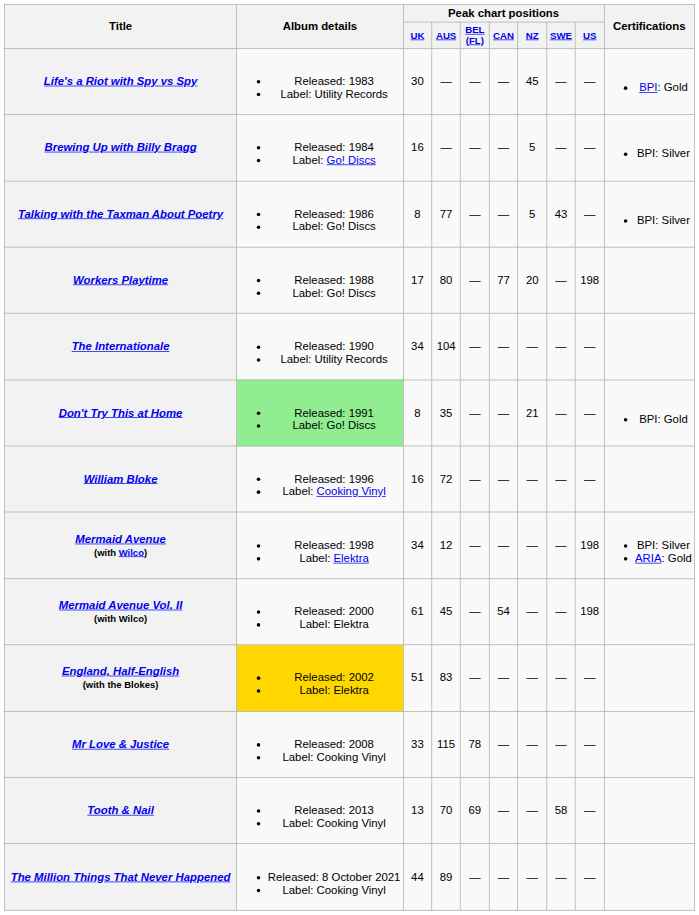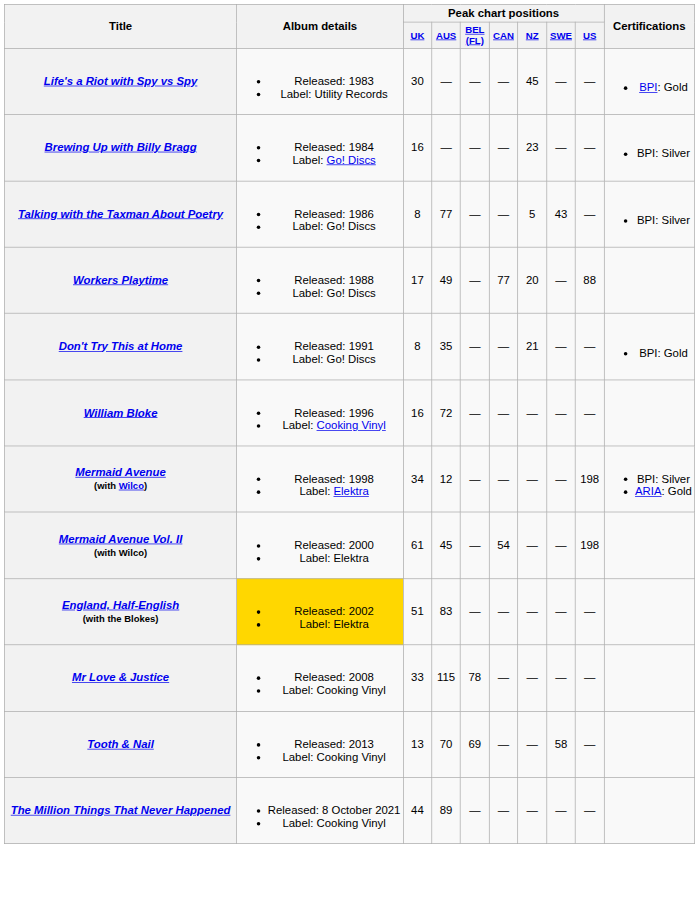 <table class="wikitable plainrowheaders" style="text-align:center">
 <tr>
 <th scope="col" rowspan="2" style="width:20em;">Title</th>
 <th scope="col" rowspan="2">Album details</th>
 <th scope="col" colspan="7">Peak chart positions</th>
 <th scope="col" rowspan="2">Certifications</th>
 </tr>
 <tr>
 <th scope="col" style="width:2.5em;font-size:85%"><a href='#'>UK</a><br></th>
 <th scope="col" style="width:2.5em;font-size:85%"><a href='#'>AUS</a><br></th>
 <th scope="col" style="width:2.5em;font-size:85%"><a href='#'>BEL<br>(FL)</a><br></th>
 <th scope="col" style="width:2.5em;font-size:85%"><a href='#'>CAN</a><br></th>
 <th scope="col" style="width:2.5em;font-size:85%"><a href='#'>NZ</a><br></th>
 <th scope="col" style="width:2.5em;font-size:85%"><a href='#'>SWE</a><br></th>
 <th scope="col" style="width:2.5em;font-size:85%"><a href='#'>US</a><br></th>
 </tr>
 <tr>
 <th scope="row"><em><a href='#'>Life's a Riot with Spy vs Spy</a></em></th>
 <td><br><ul><li>Released: 1983</li><li>Label: Utility Records</li></ul></td>
 <td>30</td>
 <td>—</td>
 <td>—</td>
 <td>—</td>
 <td>45</td>
 <td>—</td>
 <td>—</td>
 <td><br><ul><li><a href='#'>BPI</a>: Gold</li></ul></td>
 </tr>
 <tr>
 <th scope="row"><em><a href='#'>Brewing Up with Billy Bragg</a></em></th>
 <td><br><ul><li>Released: 1984</li><li>Label: <a href='#'>Go! Discs</a></li></ul></td>
 <td>16</td>
 <td>—</td>
 <td>—</td>
 <td>—</td>
-<td>5</td>
+<td>23</td>
 <td>—</td>
 <td>—</td>
 <td><br><ul><li>BPI: Silver</li></ul></td>
 </tr>
 <tr>
 <th scope="row"><em><a href='#'>Talking with the Taxman About Poetry</a></em></th>
 <td><br><ul><li>Released: 1986</li><li>Label: Go! Discs</li></ul></td>
 <td>8</td>
 <td>77</td>
 <td>—</td>
 <td>—</td>
 <td>5</td>
 <td>43</td>
 <td>—</td>
 <td><br><ul><li>BPI: Silver</li></ul></td>
 </tr>
 <tr>
 <th scope="row"><em><a href='#'>Workers Playtime</a></em></th>
 <td><br><ul><li>Released: 1988</li><li>Label: Go! Discs</li></ul></td>
 <td>17</td>
-<td>80</td>
+<td>49</td>
 <td>—</td>
 <td>77</td>
 <td>20</td>
 <td>—</td>
-<td>198</td>
-<td></td>
-</tr>
-<tr>
-<th scope="row"><em><a href='#'>The Internationale</a></em></th>
-<td><br><ul><li>Released: 1990</li><li>Label: Utility Records</li></ul></td>
-<td>34</td>
-<td>104</td>
-<td>—</td>
-<td>—</td>
-<td>—</td>
-<td>—</td>
-<td>—</td>
+<td>88</td>
 <td></td>
 </tr>
 <tr>
 <th scope="row"><em><a href='#'>Don't Try This at Home</a></em></th>
-<td style="background: lightgreen;"><br><ul><li>Released: 1991</li><li>Label: Go! Discs</li></ul></td>
+<td><br><ul><li>Released: 1991</li><li>Label: Go! Discs</li></ul></td>
 <td>8</td>
 <td>35</td>
 <td>—</td>
 <td>—</td>
 <td>21</td>
 <td>—</td>
 <td>—</td>
 <td><br><ul><li>BPI: Gold</li></ul></td>
 </tr>
 <tr>
 <th scope="row"><em><a href='#'>William Bloke</a></em></th>
 <td><br><ul><li>Released: 1996</li><li>Label: <a href='#'>Cooking Vinyl</a></li></ul></td>
 <td>16</td>
 <td>72</td>
 <td>—</td>
 <td>—</td>
 <td>—</td>
 <td>—</td>
 <td>—</td>
 <td></td>
 </tr>
 <tr>
 <th scope="row"><em><a href='#'>Mermaid Avenue</a></em><br><small>(with <a href='#'>Wilco</a>)</small></th>
 <td><br><ul><li>Released: 1998</li><li>Label: <a href='#'>Elektra</a></li></ul></td>
 <td>34</td>
 <td>12</td>
 <td>—</td>
 <td>—</td>
 <td>—</td>
 <td>—</td>
 <td>198</td>
 <td><br><ul><li>BPI: Silver</li><li><a href='#'>ARIA</a>: Gold</li></ul></td>
 </tr>
 <tr>
 <th scope="row"><em><a href='#'>Mermaid Avenue Vol. II</a></em><br><small>(with Wilco)</small></th>
 <td><br><ul><li>Released: 2000</li><li>Label: Elektra</li></ul></td>
 <td>61</td>
 <td>45</td>
 <td>—</td>
 <td>54</td>
 <td>—</td>
 <td>—</td>
 <td>198</td>
 <td></td>
 </tr>
 <tr>
 <th scope="row"><em><a href='#'>England, Half-English</a></em><br><small>(with the Blokes)</small></th>
 <td style="background: gold;"><br><ul><li>Released: 2002</li><li>Label: Elektra</li></ul></td>
 <td>51</td>
 <td>83</td>
 <td>—</td>
 <td>—</td>
 <td>—</td>
 <td>—</td>
 <td>—</td>
 <td></td>
 </tr>
 <tr>
 <th scope="row"><em><a href='#'>Mr Love & Justice</a></em></th>
 <td><br><ul><li>Released: 2008</li><li>Label: Cooking Vinyl</li></ul></td>
 <td>33</td>
 <td>115</td>
 <td>78</td>
 <td>—</td>
 <td>—</td>
 <td>—</td>
 <td>—</td>
 <td></td>
 </tr>
 <tr>
 <th scope="row"><em><a href='#'>Tooth & Nail</a></em></th>
 <td><br><ul><li>Released: 2013</li><li>Label: Cooking Vinyl</li></ul></td>
 <td>13</td>
 <td>70</td>
 <td>69</td>
 <td>—</td>
 <td>—</td>
 <td>58</td>
 <td>—</td>
 <td></td>
 </tr>
 <tr>
 <th scope="row"><em><a href='#'>The Million Things That Never Happened</a></em></th>
 <td><br><ul><li>Released: 8 October 2021</li><li>Label: Cooking Vinyl</li></ul></td>
 <td>44</td>
 <td>89</td>
 <td>—</td>
 <td>—</td>
 <td>—</td>
 <td>—</td>
 <td>—</td>
 <td></td>
 </tr>
 </table>
